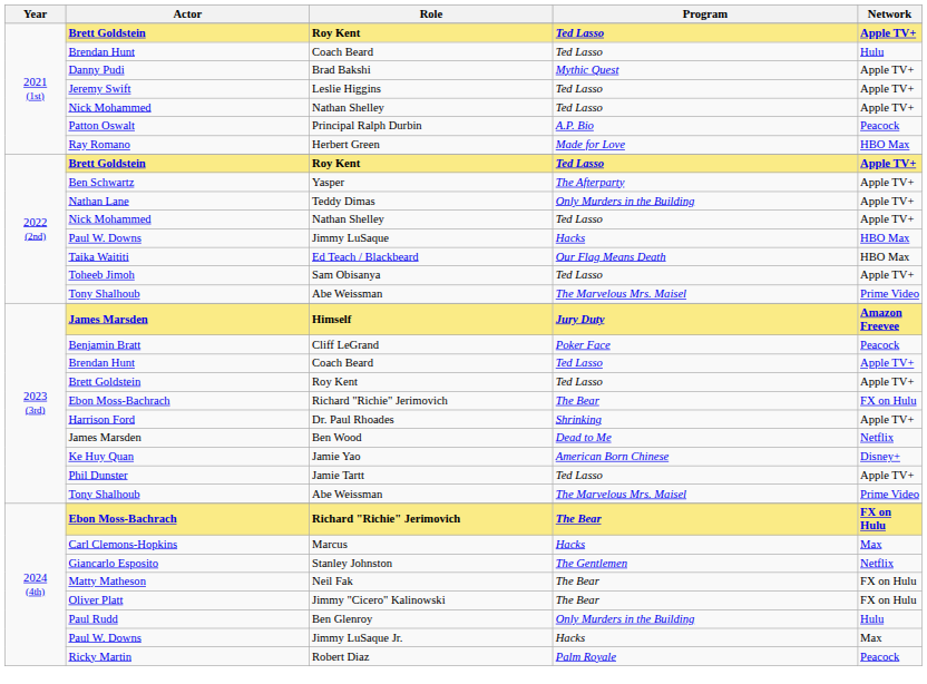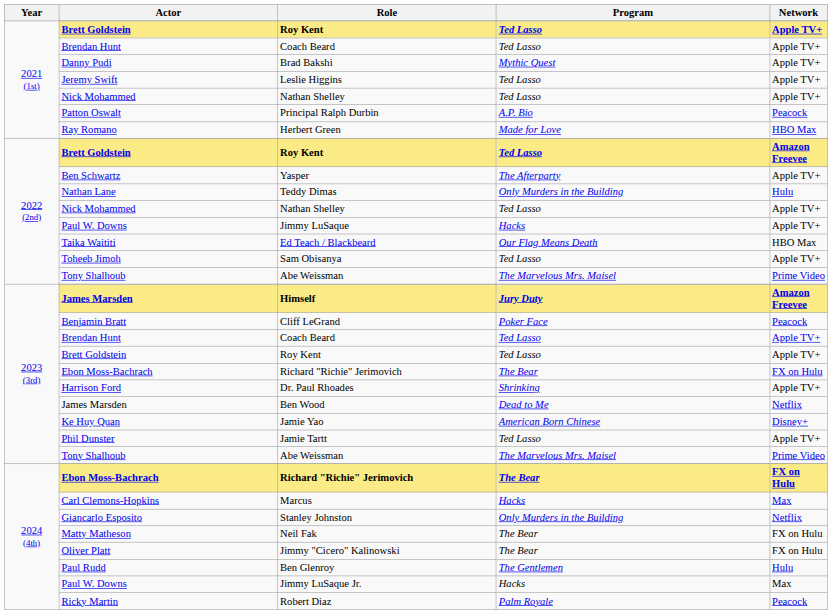 <table class="wikitable">
 <tr bgcolor="#bebebe">
 <th width="5%">Year</th>
 <th width="20%">Actor</th>
 <th width="20%">Role</th>
 <th width="25%">Program</th>
 <th width="5%">Network</th>
 </tr>
 <tr>
 <td rowspan="8" style="text-align:center"><a href='#'>2021</a><br><small><a href='#'>(1st)</a></small><br></td>
 </tr>
 <tr style="background:#FAEB86">
 <td><strong><a href='#'>Brett Goldstein</a></strong></td>
 <td><strong>Roy Kent</strong></td>
 <td><strong><em><a href='#'>Ted Lasso</a></em></strong></td>
 <td><strong><a href='#'>Apple TV+</a></strong></td>
 </tr>
 <tr>
 <td><a href='#'>Brendan Hunt</a></td>
 <td>Coach Beard</td>
 <td><em>Ted Lasso</em></td>
-<td><a href='#'>Hulu</a></td>
+<td>Apple TV+</td>
 </tr>
 <tr>
 <td><a href='#'>Danny Pudi</a></td>
 <td>Brad Bakshi</td>
 <td><em><a href='#'>Mythic Quest</a></em></td>
 <td>Apple TV+</td>
 </tr>
 <tr>
 <td><a href='#'>Jeremy Swift</a></td>
 <td>Leslie Higgins</td>
 <td><em>Ted Lasso</em></td>
 <td>Apple TV+</td>
 </tr>
 <tr>
 <td><a href='#'>Nick Mohammed</a></td>
 <td>Nathan Shelley</td>
 <td><em>Ted Lasso</em></td>
 <td>Apple TV+</td>
 </tr>
 <tr>
 <td><a href='#'>Patton Oswalt</a></td>
 <td>Principal Ralph Durbin</td>
 <td><em><a href='#'>A.P. Bio</a></em></td>
 <td><a href='#'>Peacock</a></td>
 </tr>
 <tr>
 <td><a href='#'>Ray Romano</a></td>
 <td>Herbert Green</td>
 <td><em><a href='#'>Made for Love</a></em></td>
 <td><a href='#'>HBO Max</a></td>
 </tr>
 <tr>
 <td rowspan="9" style="text-align:center"><a href='#'>2022</a><br><small><a href='#'>(2nd)</a></small><br></td>
 </tr>
 <tr style="background:#FAEB86;">
 <td><strong><a href='#'>Brett Goldstein</a></strong></td>
 <td><strong>Roy Kent</strong></td>
 <td><strong><em><a href='#'>Ted Lasso</a></em></strong></td>
-<td><strong><a href='#'>Apple TV+</a></strong></td>
+<td><strong><a href='#'>Amazon Freevee</a></strong></td>
 </tr>
 <tr>
 <td><a href='#'>Ben Schwartz</a></td>
 <td>Yasper</td>
 <td><em><a href='#'>The Afterparty</a></em></td>
 <td>Apple TV+</td>
 </tr>
 <tr>
 <td><a href='#'>Nathan Lane</a></td>
 <td>Teddy Dimas</td>
 <td><em><a href='#'>Only Murders in the Building</a></em></td>
-<td>Apple TV+</td>
+<td><a href='#'>Hulu</a></td>
 </tr>
 <tr>
 <td><a href='#'>Nick Mohammed</a></td>
 <td>Nathan Shelley</td>
 <td><em>Ted Lasso</em></td>
 <td>Apple TV+</td>
 </tr>
 <tr>
 <td><a href='#'>Paul W. Downs</a></td>
 <td>Jimmy LuSaque</td>
 <td><em><a href='#'>Hacks</a></em></td>
-<td><a href='#'>HBO Max</a></td>
+<td>Apple TV+</td>
 </tr>
 <tr>
 <td><a href='#'>Taika Waititi</a></td>
 <td><a href='#'>Ed Teach / Blackbeard</a></td>
 <td><em><a href='#'>Our Flag Means Death</a></em></td>
 <td>HBO Max</td>
 </tr>
 <tr>
 <td><a href='#'>Toheeb Jimoh</a></td>
 <td>Sam Obisanya</td>
 <td><em>Ted Lasso</em></td>
 <td>Apple TV+</td>
 </tr>
 <tr>
 <td><a href='#'>Tony Shalhoub</a></td>
 <td>Abe Weissman</td>
 <td><em><a href='#'>The Marvelous Mrs. Maisel</a></em></td>
 <td><a href='#'>Prime Video</a></td>
 </tr>
 <tr>
 <td rowspan="11" style="text-align:center"><a href='#'>2023</a><br><small><a href='#'>(3rd)</a></small><br></td>
 </tr>
 <tr style="background:#FAEB86;">
 <td><strong><a href='#'>James Marsden</a></strong></td>
 <td><strong>Himself</strong></td>
 <td><strong><em><a href='#'>Jury Duty</a></em></strong></td>
 <td><strong><a href='#'>Amazon Freevee</a></strong></td>
 </tr>
 <tr>
 <td><a href='#'>Benjamin Bratt</a></td>
 <td>Cliff LeGrand</td>
 <td><em><a href='#'>Poker Face</a></em></td>
 <td><a href='#'>Peacock</a></td>
 </tr>
 <tr>
 <td><a href='#'>Brendan Hunt</a></td>
 <td>Coach Beard</td>
 <td><em><a href='#'>Ted Lasso</a></em></td>
 <td><a href='#'>Apple TV+</a></td>
 </tr>
 <tr>
 <td><a href='#'>Brett Goldstein</a></td>
 <td>Roy Kent</td>
 <td><em>Ted Lasso</em></td>
 <td>Apple TV+</td>
 </tr>
 <tr>
 <td><a href='#'>Ebon Moss-Bachrach</a></td>
 <td>Richard "Richie" Jerimovich</td>
 <td><em><a href='#'>The Bear</a></em></td>
 <td><a href='#'>FX on Hulu</a></td>
 </tr>
 <tr>
 <td><a href='#'>Harrison Ford</a></td>
 <td>Dr. Paul Rhoades</td>
 <td><em><a href='#'>Shrinking</a></em></td>
 <td>Apple TV+</td>
 </tr>
 <tr>
 <td>James Marsden</td>
 <td>Ben Wood</td>
 <td><em><a href='#'>Dead to Me</a></em></td>
 <td><a href='#'>Netflix</a></td>
 </tr>
 <tr>
 <td><a href='#'>Ke Huy Quan</a></td>
 <td>Jamie Yao</td>
 <td><em><a href='#'>American Born Chinese</a></em></td>
 <td><a href='#'>Disney+</a></td>
 </tr>
 <tr>
 <td><a href='#'>Phil Dunster</a></td>
 <td>Jamie Tartt</td>
 <td><em>Ted Lasso</em></td>
 <td>Apple TV+</td>
 </tr>
 <tr>
 <td><a href='#'>Tony Shalhoub</a></td>
 <td>Abe Weissman</td>
 <td><em><a href='#'>The Marvelous Mrs. Maisel</a></em></td>
 <td><a href='#'>Prime Video</a></td>
 </tr>
 <tr>
 <td rowspan="9" style="text-align:center"><a href='#'>2024</a><br><small><a href='#'>(4th)</a></small><br></td>
 </tr>
 <tr style="background:#FAEB86;">
 <td><strong><a href='#'>Ebon Moss-Bachrach</a></strong></td>
 <td><strong>Richard "Richie" Jerimovich</strong></td>
 <td><strong><em><a href='#'>The Bear</a></em></strong></td>
 <td><strong><a href='#'>FX on Hulu</a></strong></td>
 </tr>
 <tr>
 <td><a href='#'>Carl Clemons-Hopkins</a></td>
 <td>Marcus</td>
 <td><em><a href='#'>Hacks</a></em></td>
 <td><a href='#'>Max</a></td>
 </tr>
 <tr>
 <td><a href='#'>Giancarlo Esposito</a></td>
 <td>Stanley Johnston</td>
-<td><em><a href='#'>The Gentlemen</a></em></td>
+<td><em><a href='#'>Only Murders in the Building</a></em></td>
 <td><a href='#'>Netflix</a></td>
 </tr>
 <tr>
 <td><a href='#'>Matty Matheson</a></td>
 <td>Neil Fak</td>
 <td><em>The Bear</em></td>
 <td>FX on Hulu</td>
 </tr>
 <tr>
 <td><a href='#'>Oliver Platt</a></td>
 <td>Jimmy "Cicero" Kalinowski</td>
 <td><em>The Bear</em></td>
 <td>FX on Hulu</td>
 </tr>
 <tr>
 <td><a href='#'>Paul Rudd</a></td>
 <td>Ben Glenroy</td>
-<td><em><a href='#'>Only Murders in the Building</a></em></td>
+<td><em><a href='#'>The Gentlemen</a></em></td>
 <td><a href='#'>Hulu</a></td>
 </tr>
 <tr>
 <td><a href='#'>Paul W. Downs</a></td>
 <td>Jimmy LuSaque Jr.</td>
 <td><em>Hacks</em></td>
 <td>Max</td>
 </tr>
 <tr>
 <td><a href='#'>Ricky Martin</a></td>
 <td>Robert Diaz</td>
 <td><em><a href='#'>Palm Royale</a></em></td>
 <td><a href='#'>Peacock</a></td>
 </tr>
 </table>
